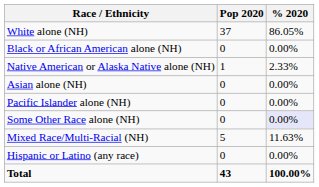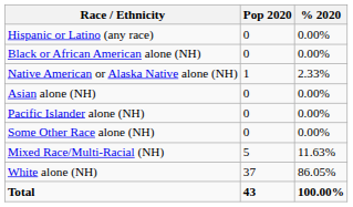 <table class="wikitable">
 <tr>
 <th>Race / Ethnicity</th>
 <th>Pop 2020</th>
 <th>% 2020</th>
 </tr>
 <tr>
-<td><a href='#'>White</a> alone (NH)</td>
-<td>37</td>
-<td>86.05%</td>
+<td><a href='#'>Hispanic or Latino</a> (any race)</td>
+<td>0</td>
+<td>0.00%</td>
 </tr>
 <tr>
 <td><a href='#'>Black or African American</a> alone (NH)</td>
 <td>0</td>
 <td>0.00%</td>
 </tr>
 <tr>
 <td><a href='#'>Native American</a> or <a href='#'>Alaska Native</a> alone (NH)</td>
 <td>1</td>
 <td>2.33%</td>
 </tr>
 <tr>
 <td><a href='#'>Asian</a> alone (NH)</td>
 <td>0</td>
 <td>0.00%</td>
 </tr>
 <tr>
 <td><a href='#'>Pacific Islander</a> alone (NH)</td>
 <td>0</td>
 <td>0.00%</td>
 </tr>
 <tr>
 <td><a href='#'>Some Other Race</a> alone (NH)</td>
 <td>0</td>
-<td style="background: lavender;">0.00%</td>
+<td>0.00%</td>
 </tr>
 <tr>
 <td><a href='#'>Mixed Race/Multi-Racial</a> (NH)</td>
 <td>5</td>
 <td>11.63%</td>
 </tr>
 <tr>
-<td><a href='#'>Hispanic or Latino</a> (any race)</td>
-<td>0</td>
-<td>0.00%</td>
+<td><a href='#'>White</a> alone (NH)</td>
+<td>37</td>
+<td>86.05%</td>
 </tr>
 <tr>
 <td><strong>Total</strong></td>
 <td><strong>43</strong></td>
 <td><strong>100.00%</strong></td>
 </tr>
 </table>
